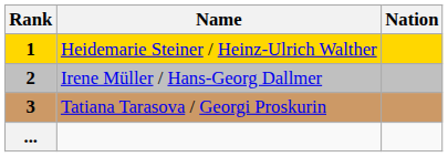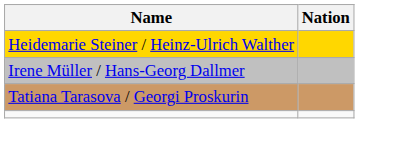 <table class="wikitable">
 <tr>
-<th>Rank</th>
 <th>Name</th>
 <th>Nation</th>
 </tr>
 <tr bgcolor="gold">
-<td align="center"><strong>1</strong></td>
 <td><a href='#'>Heidemarie Steiner</a> / <a href='#'>Heinz-Ulrich Walther</a></td>
 <td></td>
 </tr>
 <tr bgcolor="silver">
-<td align="center"><strong>2</strong></td>
 <td><a href='#'>Irene Müller</a> / <a href='#'>Hans-Georg Dallmer</a></td>
 <td></td>
 </tr>
 <tr bgcolor="cc9966">
-<td align="center"><strong>3</strong></td>
 <td><a href='#'>Tatiana Tarasova</a> / <a href='#'>Georgi Proskurin</a></td>
 <td></td>
 </tr>
 <tr>
-<th>...</th>
 <td></td>
 <td></td>
 </tr>
 </table>
